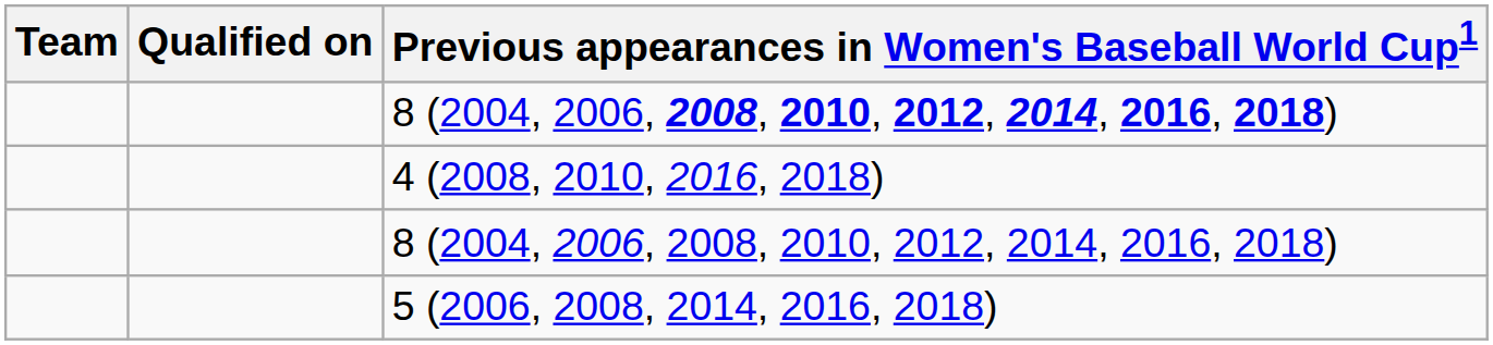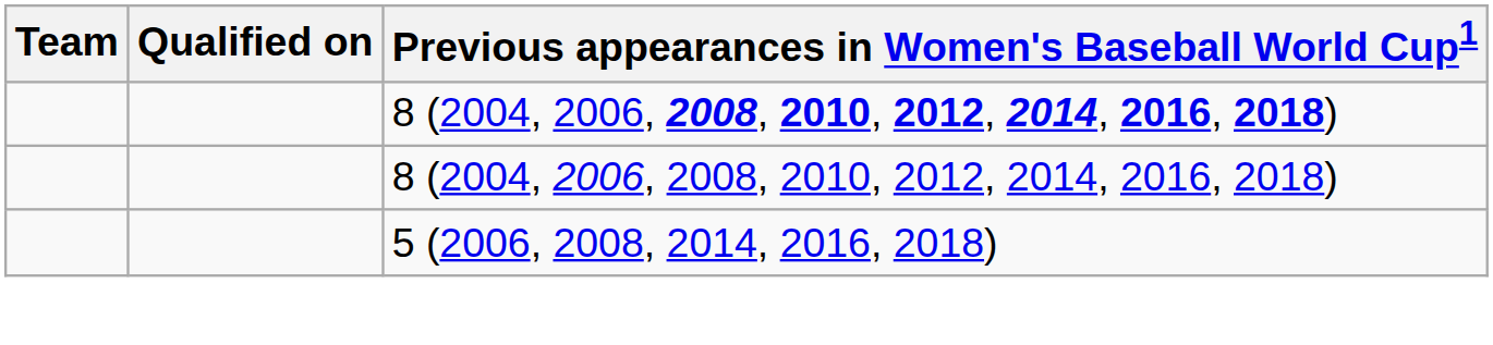 <table class="wikitable sortable">
 <tr>
 <th>Team</th>
 <th>Qualified on</th>
 <th data-sort-type="number">Previous appearances in <a href='#'>Women's Baseball World Cup</a><sup><strong><a href='#'>1</a></strong></sup></th>
 </tr>
 <tr>
 <td></td>
 <td></td>
 <td>8 (<a href='#'>2004</a>, <a href='#'>2006</a>, <a href='#'><strong><em>2008</em></strong></a>, <a href='#'><strong>2010</strong></a>, <a href='#'><strong>2012</strong></a>, <a href='#'><strong><em>2014</em></strong></a>, <a href='#'><strong>2016</strong></a>, <a href='#'><strong>2018</strong></a>)</td>
 </tr>
 <tr>
 <td></td>
 <td></td>
-<td>4 (<a href='#'>2008</a>, <a href='#'>2010</a>, <a href='#'><em>2016</em></a>, <a href='#'>2018</a>)</td>
-</tr>
-<tr>
-<td></td>
-<td></td>
 <td>8 (<a href='#'>2004</a>, <a href='#'><em>2006</em></a>, <a href='#'>2008</a>, <a href='#'>2010</a>, <a href='#'>2012</a>, <a href='#'>2014</a>, <a href='#'>2016</a>, <a href='#'>2018</a>)</td>
 </tr>
 <tr>
 <td></td>
 <td></td>
 <td>5 (<a href='#'>2006</a>, <a href='#'>2008</a>, <a href='#'>2014</a>, <a href='#'>2016</a>, <a href='#'>2018</a>)</td>
 </tr>
 </table>
